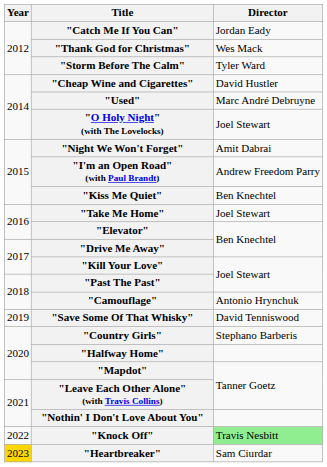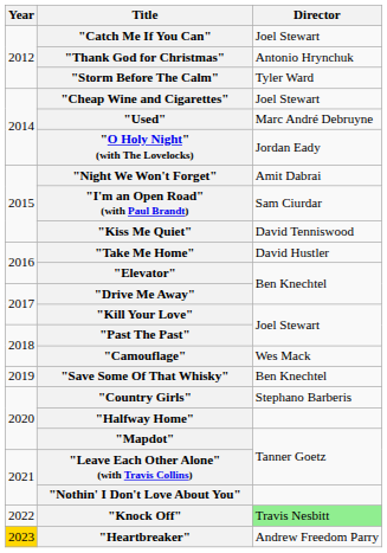 <table class="wikitable plainrowheaders">
 <tr>
 <th>Year</th>
 <th style="width:16em;">Title</th>
 <th>Director</th>
 </tr>
 <tr>
 <td rowspan="3">2012</td>
 <th scope="row">"Catch Me If You Can"</th>
-<td>Jordan Eady</td>
+<td>Joel Stewart</td>
 </tr>
 <tr>
 <th scope="row">"Thank God for Christmas"</th>
-<td>Wes Mack</td>
+<td>Antonio Hrynchuk</td>
 </tr>
 <tr>
 <th scope="row">"Storm Before The Calm"</th>
 <td>Tyler Ward</td>
 </tr>
 <tr>
 <td rowspan="3">2014</td>
 <th scope="row">"Cheap Wine and Cigarettes"</th>
-<td>David Hustler</td>
+<td>Joel Stewart</td>
 </tr>
 <tr>
 <th scope="row">"Used"</th>
 <td>Marc André Debruyne</td>
 </tr>
 <tr>
 <th scope="row">"<a href='#'>O Holy Night</a>"<br> <small>(with The Lovelocks)</small></th>
-<td>Joel Stewart</td>
+<td>Jordan Eady</td>
 </tr>
 <tr>
 <td rowspan="3">2015</td>
 <th scope="row">"Night We Won't Forget"</th>
 <td>Amit Dabrai</td>
 </tr>
 <tr>
 <th scope="row">"I'm an Open Road"<br> <small>(with <a href='#'>Paul Brandt</a>)</small></th>
-<td>Andrew Freedom Parry</td>
+<td>Sam Ciurdar</td>
 </tr>
 <tr>
 <th scope="row">"Kiss Me Quiet"</th>
-<td>Ben Knechtel</td>
+<td>David Tenniswood</td>
 </tr>
 <tr>
 <td rowspan="2">2016</td>
 <th scope="row">"Take Me Home"</th>
-<td>Joel Stewart</td>
+<td>David Hustler</td>
 </tr>
 <tr>
 <th scope="row">"Elevator"</th>
 <td rowspan="2">Ben Knechtel</td>
 </tr>
 <tr>
 <td rowspan="2">2017</td>
 <th scope="row">"Drive Me Away"</th>
 </tr>
 <tr>
 <th scope="row">"Kill Your Love"</th>
 <td rowspan=2>Joel Stewart</td>
 </tr>
 <tr>
 <td rowspan="2">2018</td>
 <th scope="row">"Past The Past"</th>
 </tr>
 <tr>
 <th scope="row">"Camouflage"</th>
-<td>Antonio Hrynchuk</td>
+<td>Wes Mack</td>
 </tr>
 <tr>
 <td>2019</td>
 <th scope="row">"Save Some Of That Whisky"</th>
-<td>David Tenniswood</td>
+<td>Ben Knechtel</td>
 </tr>
 <tr>
 <td rowspan="3">2020</td>
 <th scope="row">"Country Girls"</th>
 <td>Stephano Barberis</td>
 </tr>
 <tr>
 <th scope="row">"Halfway Home"</th>
 <td></td>
 </tr>
 <tr>
 <th scope="row">"Mapdot"</th>
 <td rowspan=2>Tanner Goetz</td>
 </tr>
 <tr>
 <td rowspan="2">2021</td>
 <th scope="row">"Leave Each Other Alone"<br> <small>(with <a href='#'>Travis Collins</a>)</small></th>
 </tr>
 <tr>
 <th scope="row">"Nothin' I Don't Love About You"</th>
 <td></td>
 </tr>
 <tr>
 <td>2022</td>
 <th scope="row">"Knock Off"</th>
 <td style="background: lightgreen;">Travis Nesbitt</td>
 </tr>
 <tr>
 <td style="background: gold;">2023</td>
 <th scope="row">"Heartbreaker"</th>
-<td>Sam Ciurdar</td>
+<td>Andrew Freedom Parry</td>
 </tr>
 </table>
